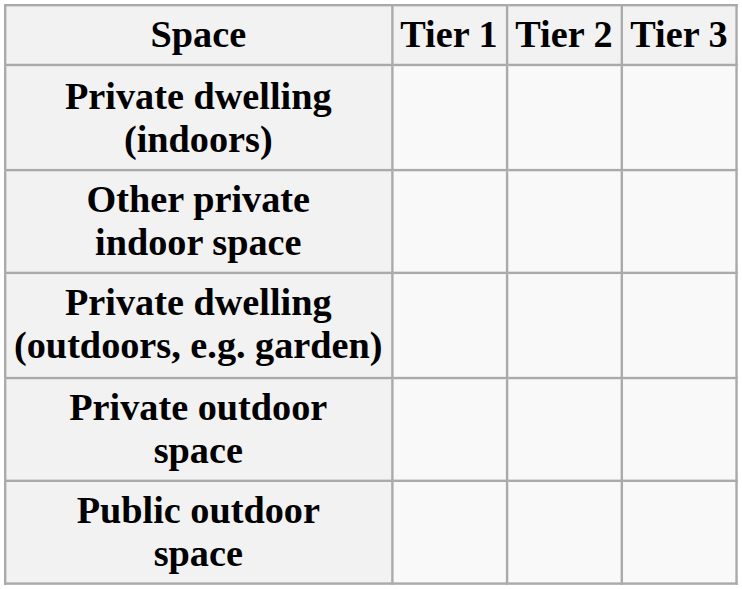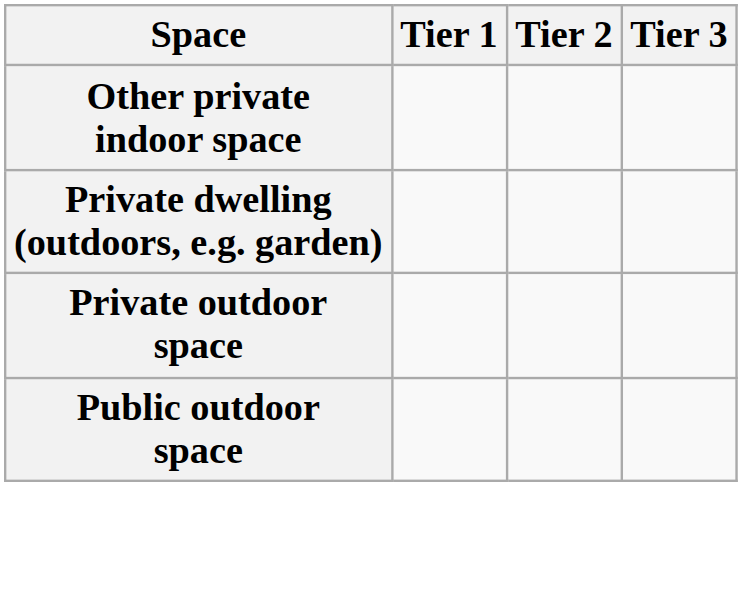 <table class="wikitable sortable">
 <tr>
 <th>Space</th>
 <th>Tier 1</th>
 <th>Tier 2</th>
 <th>Tier 3</th>
-</tr>
-<tr>
-<th>Private dwelling<br>(indoors)</th>
-<td></td>
-<td></td>
-<td></td>
 </tr>
 <tr>
 <th>Other private<br>indoor space</th>
 <td></td>
 <td></td>
 <td></td>
 </tr>
 <tr>
 <th>Private dwelling<br>(outdoors, e.g. garden)</th>
 <td></td>
 <td></td>
 <td></td>
 </tr>
 <tr>
 <th>Private outdoor<br>space</th>
 <td></td>
 <td></td>
 <td></td>
 </tr>
 <tr>
 <th>Public outdoor<br>space</th>
 <td></td>
 <td></td>
 <td></td>
 </tr>
 </table>
